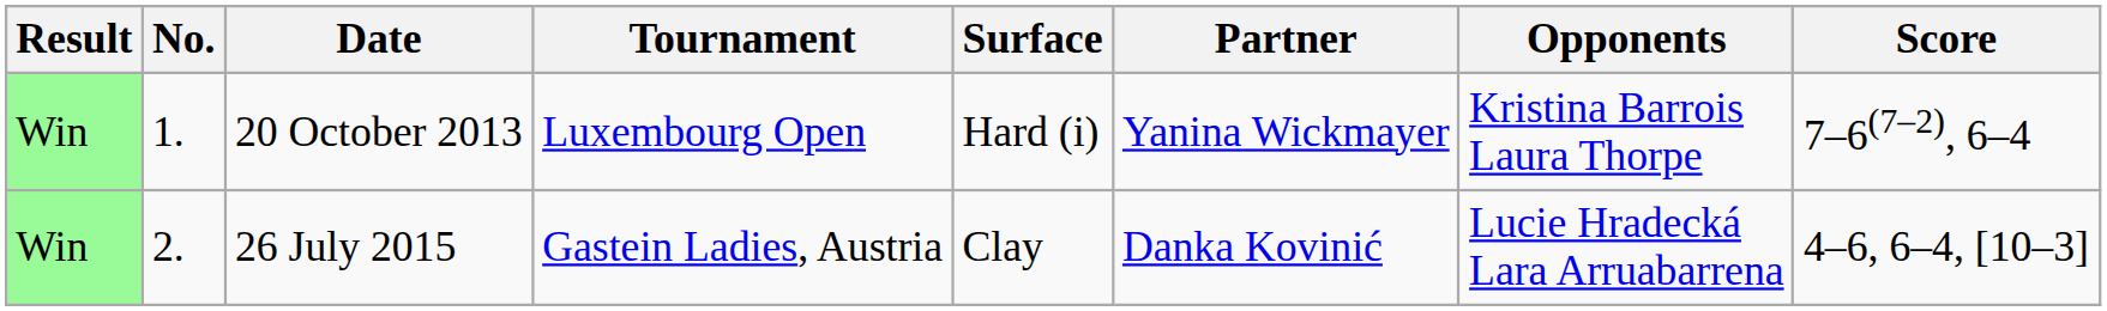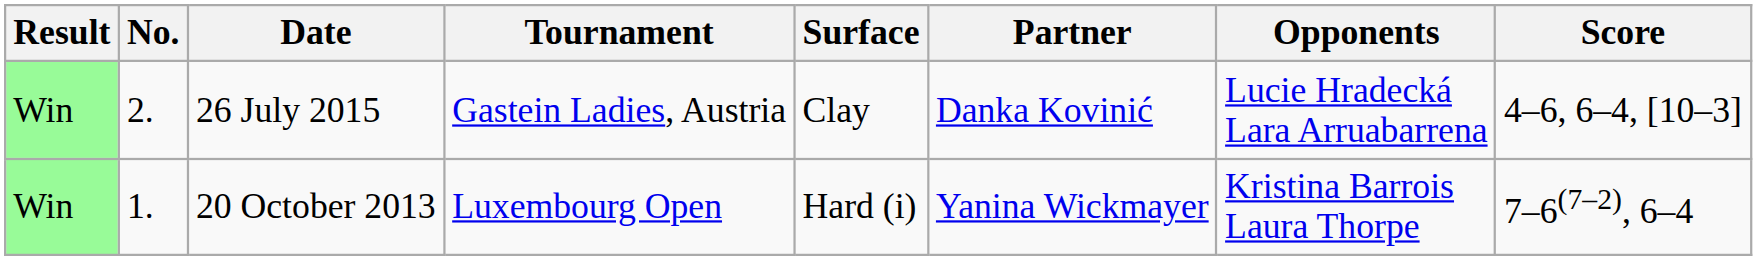 <table class="sortable wikitable">
 <tr>
 <th>Result</th>
 <th>No.</th>
 <th>Date</th>
 <th>Tournament</th>
 <th>Surface</th>
 <th>Partner</th>
 <th>Opponents</th>
 <th class="unsortable">Score</th>
 </tr>
 <tr>
 <td bgcolor=98fb98>Win</td>
+<td>2.</td>
+<td>26 July 2015</td>
+<td><a href='#'>Gastein Ladies</a>, Austria</td>
+<td>Clay</td>
+<td> <a href='#'>Danka Kovinić</a></td>
+<td> <a href='#'>Lucie Hradecká</a> <br>  <a href='#'>Lara Arruabarrena</a></td>
+<td>4–6, 6–4, [10–3]</td>
+</tr>
+<tr>
+<td bgcolor=98fb98>Win</td>
 <td>1.</td>
 <td>20 October 2013</td>
 <td><a href='#'>Luxembourg Open</a></td>
 <td>Hard (i)</td>
 <td> <a href='#'>Yanina Wickmayer</a></td>
 <td> <a href='#'>Kristina Barrois</a> <br>  <a href='#'>Laura Thorpe</a></td>
 <td>7–6<sup>(7–2)</sup>, 6–4</td>
 </tr>
-<tr>
-<td bgcolor=98fb98>Win</td>
-<td>2.</td>
-<td>26 July 2015</td>
-<td><a href='#'>Gastein Ladies</a>, Austria</td>
-<td>Clay</td>
-<td> <a href='#'>Danka Kovinić</a></td>
-<td> <a href='#'>Lucie Hradecká</a> <br>  <a href='#'>Lara Arruabarrena</a></td>
-<td>4–6, 6–4, [10–3]</td>
-</tr>
 </table>
